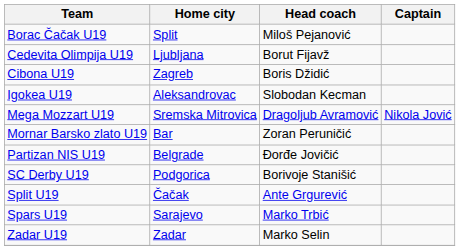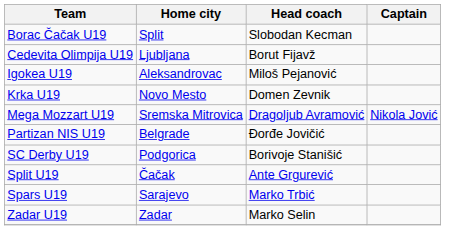 <table class="wikitable sortable">
 <tr>
 <th>Team</th>
 <th>Home city</th>
 <th>Head coach</th>
 <th>Captain</th>
 </tr>
 <tr>
 <td><a href='#'>Borac Čačak U19</a></td>
 <td><a href='#'>Split</a></td>
-<td> Miloš Pejanović</td>
+<td> Slobodan Kecman</td>
 <td></td>
 </tr>
 <tr>
 <td><a href='#'>Cedevita Olimpija U19</a></td>
 <td><a href='#'>Ljubljana</a></td>
 <td> Borut Fijavž</td>
 <td></td>
 </tr>
 <tr>
-<td><a href='#'>Cibona U19</a></td>
-<td><a href='#'>Zagreb</a></td>
-<td> Boris Džidić</td>
+<td><a href='#'>Igokea U19</a></td>
+<td><a href='#'>Aleksandrovac</a></td>
+<td> Miloš Pejanović</td>
 <td></td>
 </tr>
 <tr>
-<td><a href='#'>Igokea U19</a></td>
-<td><a href='#'>Aleksandrovac</a></td>
-<td> Slobodan Kecman</td>
+<td><a href='#'>Krka U19</a></td>
+<td><a href='#'>Novo Mesto</a></td>
+<td> Domen Zevnik</td>
 <td></td>
 </tr>
 <tr>
 <td><a href='#'>Mega Mozzart U19</a></td>
 <td><a href='#'>Sremska Mitrovica</a></td>
 <td> <a href='#'>Dragoljub Avramović</a></td>
 <td> <a href='#'>Nikola Jović</a></td>
-</tr>
-<tr>
-<td><a href='#'>Mornar Barsko zlato U19</a></td>
-<td><a href='#'>Bar</a></td>
-<td> Zoran Peruničić</td>
-<td></td>
 </tr>
 <tr>
 <td><a href='#'>Partizan NIS U19</a></td>
 <td><a href='#'>Belgrade</a></td>
 <td> Đorđe Jovičić</td>
 <td></td>
 </tr>
 <tr>
 <td><a href='#'>SC Derby U19</a></td>
 <td><a href='#'>Podgorica</a></td>
 <td> Borivoje Stanišić</td>
 <td></td>
 </tr>
 <tr>
 <td><a href='#'>Split U19</a></td>
 <td><a href='#'>Čačak</a></td>
 <td> <a href='#'>Ante Grgurević</a></td>
 <td></td>
 </tr>
 <tr>
 <td><a href='#'>Spars U19</a></td>
 <td><a href='#'>Sarajevo</a></td>
 <td> <a href='#'>Marko Trbić</a></td>
 <td></td>
 </tr>
 <tr>
 <td><a href='#'>Zadar U19</a></td>
 <td><a href='#'>Zadar</a></td>
 <td> Marko Selin</td>
 <td></td>
 </tr>
 <tr>
 </tr>
 </table>
